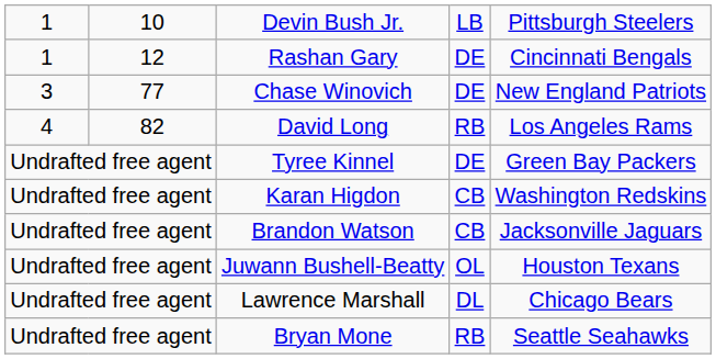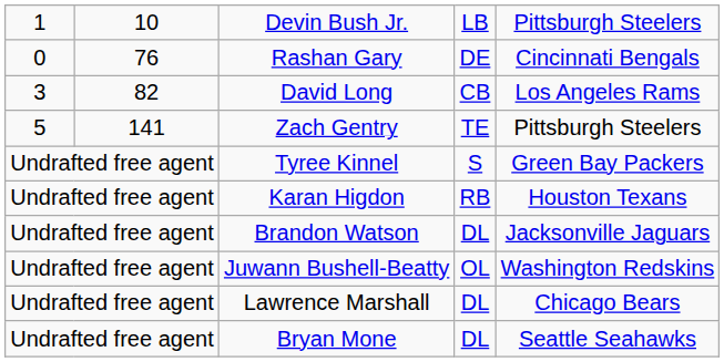 <table class="wikitable" style="text-align:center">
 <tr>
 <td>1</td>
 <td>10</td>
 <td><a href='#'>Devin Bush Jr.</a></td>
 <td><a href='#'>LB</a></td>
 <td><a href='#'>Pittsburgh Steelers</a></td>
 </tr>
 <tr>
-<td>1</td>
-<td>12</td>
+<td>0</td>
+<td>76</td>
 <td><a href='#'>Rashan Gary</a></td>
 <td><a href='#'>DE</a></td>
 <td><a href='#'>Cincinnati Bengals</a></td>
 </tr>
 <tr>
 <td>3</td>
-<td>77</td>
-<td><a href='#'>Chase Winovich</a></td>
-<td><a href='#'>DE</a></td>
-<td><a href='#'>New England Patriots</a></td>
+<td>82</td>
+<td><a href='#'>David Long</a></td>
+<td><a href='#'>CB</a></td>
+<td><a href='#'>Los Angeles Rams</a></td>
 </tr>
 <tr>
-<td>4</td>
-<td>82</td>
-<td><a href='#'>David Long</a></td>
-<td><a href='#'>RB</a></td>
-<td><a href='#'>Los Angeles Rams</a></td>
+<td>5</td>
+<td>141</td>
+<td><a href='#'>Zach Gentry</a></td>
+<td><a href='#'>TE</a></td>
+<td>Pittsburgh Steelers</td>
 </tr>
 <tr>
 <td colspan=2>Undrafted free agent</td>
 <td><a href='#'>Tyree Kinnel</a></td>
-<td><a href='#'>DE</a></td>
+<td><a href='#'>S</a></td>
 <td><a href='#'>Green Bay Packers</a></td>
 </tr>
 <tr>
 <td colspan=2>Undrafted free agent</td>
 <td><a href='#'>Karan Higdon</a></td>
-<td><a href='#'>CB</a></td>
-<td><a href='#'>Washington Redskins</a></td>
+<td><a href='#'>RB</a></td>
+<td><a href='#'>Houston Texans</a></td>
 </tr>
 <tr>
 <td colspan=2>Undrafted free agent</td>
 <td><a href='#'>Brandon Watson</a></td>
-<td><a href='#'>CB</a></td>
+<td><a href='#'>DL</a></td>
 <td><a href='#'>Jacksonville Jaguars</a></td>
 </tr>
 <tr>
 <td colspan=2>Undrafted free agent</td>
 <td><a href='#'>Juwann Bushell-Beatty</a></td>
 <td><a href='#'>OL</a></td>
-<td><a href='#'>Houston Texans</a></td>
+<td><a href='#'>Washington Redskins</a></td>
 </tr>
 <tr>
 <td colspan=2>Undrafted free agent</td>
 <td>Lawrence Marshall</td>
 <td><a href='#'>DL</a></td>
 <td><a href='#'>Chicago Bears</a></td>
 </tr>
 <tr>
 <td colspan=2>Undrafted free agent</td>
 <td><a href='#'>Bryan Mone</a></td>
-<td><a href='#'>RB</a></td>
+<td><a href='#'>DL</a></td>
 <td><a href='#'>Seattle Seahawks</a></td>
 </tr>
 </table>
